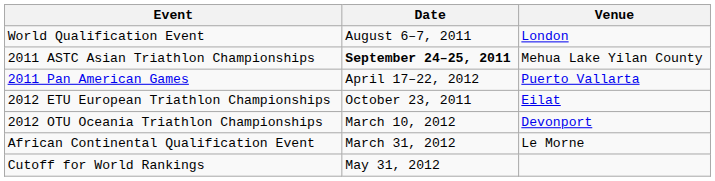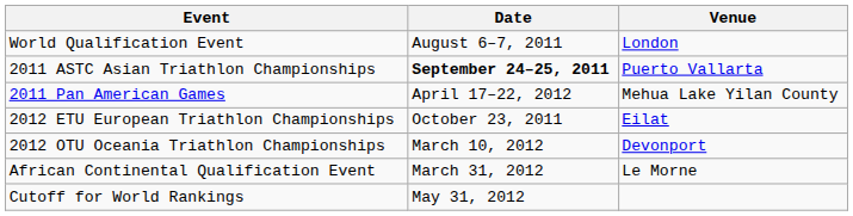 <table class="wikitable" style="width:700px;">
 <tr>
 <th>Event</th>
 <th>Date</th>
 <th>Venue</th>
 </tr>
 <tr>
 <td>World Qualification Event</td>
 <td>August 6–7, 2011</td>
 <td> <a href='#'>London</a></td>
 </tr>
 <tr>
 <td>2011 ASTC Asian Triathlon Championships</td>
 <td><strong>September 24–25, 2011</strong></td>
-<td> Mehua Lake Yilan County</td>
+<td> <a href='#'>Puerto Vallarta</a></td>
 </tr>
 <tr>
 <td><a href='#'>2011 Pan American Games</a></td>
 <td>April 17–22, 2012</td>
-<td> <a href='#'>Puerto Vallarta</a></td>
+<td> Mehua Lake Yilan County</td>
 </tr>
 <tr>
 <td>2012 ETU European Triathlon Championships</td>
 <td>October 23, 2011</td>
 <td> <a href='#'>Eilat</a></td>
 </tr>
 <tr>
 <td>2012 OTU Oceania Triathlon Championships</td>
 <td>March 10, 2012</td>
 <td> <a href='#'>Devonport</a></td>
 </tr>
 <tr>
 <td>African Continental Qualification Event</td>
 <td>March 31, 2012</td>
 <td> Le Morne</td>
 </tr>
 <tr>
 <td>Cutoff for World Rankings</td>
 <td>May 31, 2012</td>
 <td></td>
 </tr>
 </table>
